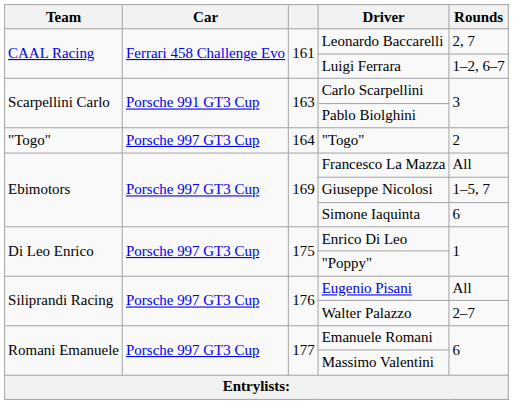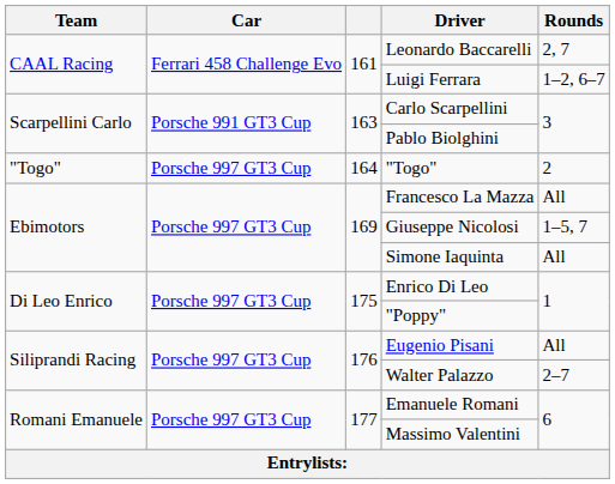 <table class="wikitable" style="font-size: 85%;">
 <tr>
 <th>Team</th>
 <th>Car</th>
 <th></th>
 <th>Driver</th>
 <th>Rounds</th>
 </tr>
 <tr>
 <td rowspan=2> <a href='#'>CAAL Racing</a></td>
 <td rowspan=2><a href='#'>Ferrari 458 Challenge Evo</a></td>
 <td rowspan=2 align=center>161</td>
 <td> Leonardo Baccarelli</td>
 <td>2, 7</td>
 </tr>
 <tr>
 <td> Luigi Ferrara</td>
 <td>1–2, 6–7</td>
 </tr>
 <tr>
 <td rowspan=2> Scarpellini Carlo</td>
 <td rowspan=2><a href='#'>Porsche 991 GT3 Cup</a></td>
 <td rowspan=2 align=center>163</td>
 <td> Carlo Scarpellini</td>
 <td rowspan=2>3</td>
 </tr>
 <tr>
 <td> Pablo Biolghini</td>
 </tr>
 <tr>
 <td> "Togo"</td>
 <td><a href='#'>Porsche 997 GT3 Cup</a></td>
 <td align=center>164</td>
 <td> "Togo"</td>
 <td>2</td>
 </tr>
 <tr>
 <td rowspan=3> Ebimotors</td>
 <td rowspan=3><a href='#'>Porsche 997 GT3 Cup</a></td>
 <td rowspan=3 align=center>169</td>
 <td> Francesco La Mazza</td>
 <td>All</td>
 </tr>
 <tr>
 <td> Giuseppe Nicolosi</td>
 <td>1–5, 7</td>
 </tr>
 <tr>
 <td> Simone Iaquinta</td>
-<td>6</td>
+<td>All</td>
 </tr>
 <tr>
 <td rowspan=2> Di Leo Enrico</td>
 <td rowspan=2><a href='#'>Porsche 997 GT3 Cup</a></td>
 <td rowspan=2 align=center>175</td>
 <td> Enrico Di Leo</td>
 <td rowspan=2>1</td>
 </tr>
 <tr>
 <td> "Poppy"</td>
 </tr>
 <tr>
 <td rowspan=2> Siliprandi Racing</td>
 <td rowspan=2><a href='#'>Porsche 997 GT3 Cup</a></td>
 <td rowspan=2 align=center>176</td>
 <td> <a href='#'>Eugenio Pisani</a></td>
 <td>All</td>
 </tr>
 <tr>
 <td> Walter Palazzo</td>
 <td>2–7</td>
 </tr>
 <tr>
 <td rowspan=2> Romani Emanuele</td>
 <td rowspan=2><a href='#'>Porsche 997 GT3 Cup</a></td>
 <td rowspan=2 align=center>177</td>
 <td> Emanuele Romani</td>
 <td rowspan=2>6</td>
 </tr>
 <tr>
 <td> Massimo Valentini</td>
 </tr>
 <tr>
 <th colspan=5>Entrylists: </th>
 </tr>
 </table>
